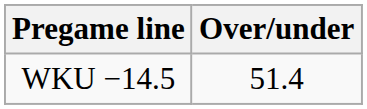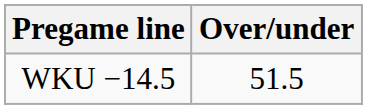 <table class="wikitable">
 <tr align="center">
 <th style=>Pregame line</th>
 <th style=>Over/under</th>
 </tr>
 <tr align="center">
 <td>WKU −14.5</td>
-<td>51.4</td>
+<td>51.5</td>
 </tr>
 </table>
